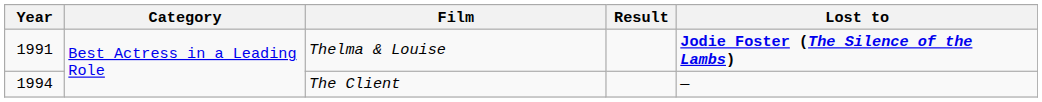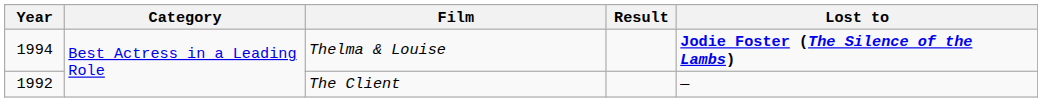 <table class="wikitable" width="100%" cellpadding="5">
 <tr>
 <th width="5%">Year</th>
 <th width="20%">Category</th>
 <th width="25%">Film</th>
 <th width="5%">Result</th>
 <th width="30%">Lost to</th>
 </tr>
 <tr>
-<td style="text-align:center;">1991</td>
+<td style="text-align:center;">1994</td>
 <td rowspan=2><a href='#'>Best Actress in a Leading Role</a></td>
 <td><em>Thelma & Louise</em></td>
 <td></td>
 <td><strong><a href='#'>Jodie Foster</a> (<em><a href='#'>The Silence of the Lambs</a></em>)</strong></td>
 </tr>
 <tr>
-<td style="text-align:center;">1994</td>
+<td style="text-align:center;">1992</td>
 <td><em>The Client</em></td>
 <td></td>
 <td>—</td>
 </tr>
 </table>
